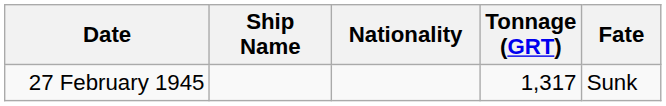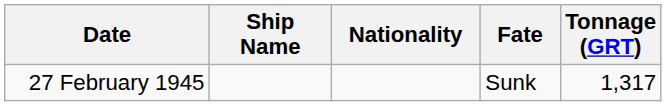 <table class="wikitable sortable">
 <tr>
 <th width="140px">Date</th>
 <th width="80px">Ship Name</th>
 <th width="100px">Nationality</th>
+<th width="50px">Fate</th>
 <th width="25px">Tonnage (<a href='#'>GRT</a>)</th>
-<th width="50px">Fate</th>
 </tr>
 <tr>
 <td align="right">27 February 1945</td>
 <td align="left"></td>
 <td align="left"></td>
+<td align="left">Sunk</td>
 <td align="right">1,317</td>
-<td align="left">Sunk</td>
 </tr>
 </table>
